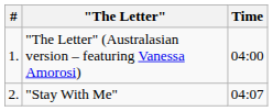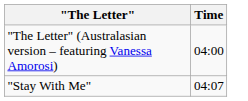 <table class="wikitable">
 <tr>
-<th>#</th>
 <th width="220">"The Letter"</th>
 <th>Time</th>
 </tr>
 <tr>
-<td>1.</td>
 <td>"The Letter" (Australasian version – featuring <a href='#'>Vanessa Amorosi</a>)</td>
 <td>04:00</td>
 </tr>
 <tr>
-<td>2.</td>
 <td>"Stay With Me"</td>
 <td>04:07</td>
 </tr>
 </table>
